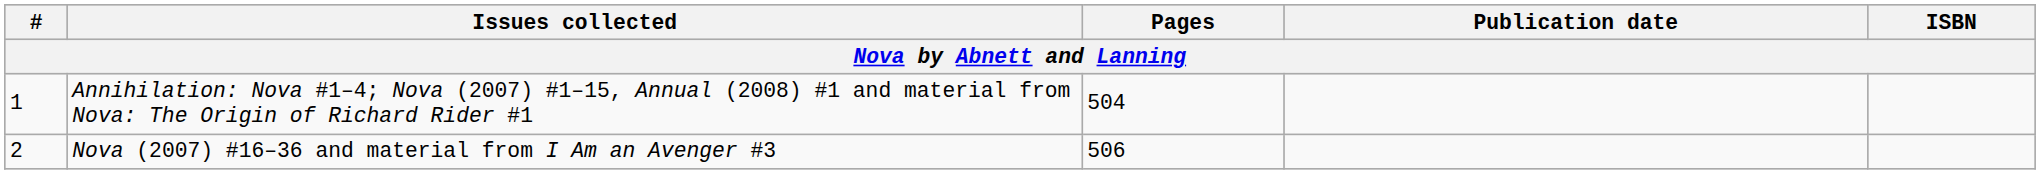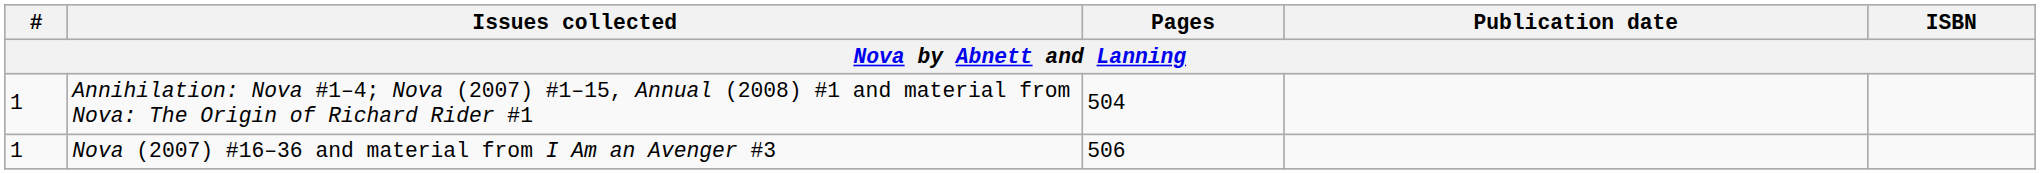 <table class="wikitable sortable" width=98%>
 <tr>
 <th class="unsortable">#</th>
 <th class="unsortable" width="50%">Issues collected</th>
 <th>Pages</th>
 <th>Publication date</th>
 <th class="unsortable">ISBN</th>
 </tr>
 <tr>
 <th colspan="5"><strong><em><a href='#'>Nova</a> by <a href='#'>Abnett</a> and <a href='#'>Lanning</a></em></strong></th>
 </tr>
 <tr>
 <td>1</td>
 <td><em>Annihilation: Nova</em> #1–4; <em>Nova</em> (2007) #1–15, <em>Annual</em> (2008) #1 and material from <em>Nova: The Origin of Richard Rider</em> #1</td>
 <td>504</td>
 <td></td>
 <td></td>
 </tr>
 <tr>
-<td>2</td>
+<td>1</td>
 <td><em>Nova</em> (2007) #16–36 and material from <em>I Am an Avenger</em> #3</td>
 <td>506</td>
 <td></td>
 <td></td>
 </tr>
 </table>
